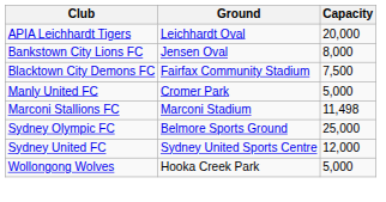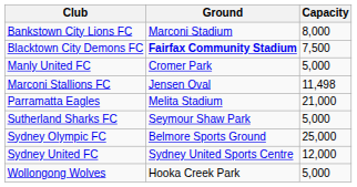 <table class="wikitable sortable" style="font-size:100%;">
 <tr>
 <th>Club</th>
 <th>Ground</th>
 <th>Capacity</th>
 </tr>
 <tr>
-<td><a href='#'>APIA Leichhardt Tigers</a></td>
-<td><a href='#'>Leichhardt Oval</a></td>
-<td>20,000</td>
-</tr>
-<tr>
 <td><a href='#'>Bankstown City Lions FC</a></td>
-<td><a href='#'>Jensen Oval</a></td>
+<td><a href='#'>Marconi Stadium</a></td>
 <td>8,000</td>
 </tr>
 <tr>
 <td><a href='#'>Blacktown City Demons FC</a></td>
-<td><a href='#'>Fairfax Community Stadium</a></td>
+<td><strong><a href='#'>Fairfax Community Stadium</a></strong></td>
 <td>7,500</td>
 </tr>
 <tr>
 <td><a href='#'>Manly United FC</a></td>
 <td><a href='#'>Cromer Park</a></td>
 <td>5,000</td>
 </tr>
 <tr>
 <td><a href='#'>Marconi Stallions FC</a></td>
-<td><a href='#'>Marconi Stadium</a></td>
+<td><a href='#'>Jensen Oval</a></td>
 <td>11,498</td>
+</tr>
+<tr>
+<td><a href='#'>Parramatta Eagles</a></td>
+<td><a href='#'>Melita Stadium</a></td>
+<td>21,000</td>
+</tr>
+<tr>
+<td><a href='#'>Sutherland Sharks FC</a></td>
+<td><a href='#'>Seymour Shaw Park</a></td>
+<td>5,000</td>
 </tr>
 <tr>
 <td><a href='#'>Sydney Olympic FC</a></td>
 <td><a href='#'>Belmore Sports Ground</a></td>
 <td>25,000</td>
 </tr>
 <tr>
 <td><a href='#'>Sydney United FC</a></td>
 <td><a href='#'>Sydney United Sports Centre</a></td>
 <td>12,000</td>
 </tr>
 <tr>
 <td><a href='#'>Wollongong Wolves</a></td>
 <td>Hooka Creek Park</td>
 <td>5,000</td>
 </tr>
 </table>
